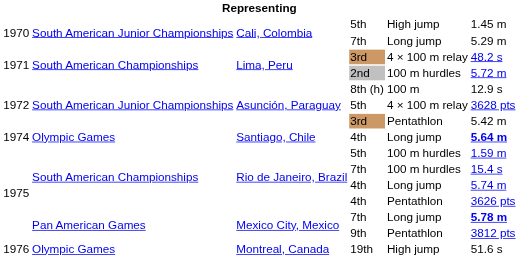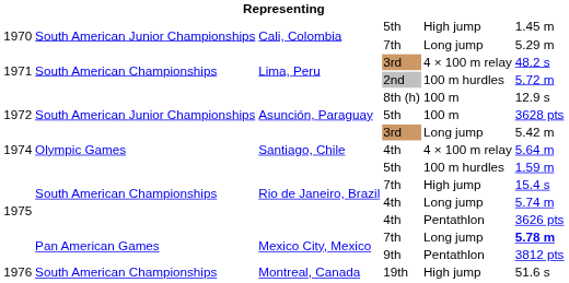 <table>
 <tr>
 <th colspan="6">Representing </th>
 </tr>
 <tr>
 <td rowspan=2>1970</td>
 <td rowspan=2><a href='#'>South American Junior Championships</a></td>
 <td rowspan=2><a href='#'>Cali, Colombia</a></td>
 <td>5th</td>
 <td>High jump</td>
 <td>1.45 m</td>
 </tr>
 <tr>
 <td>7th</td>
 <td>Long jump</td>
 <td>5.29 m</td>
 </tr>
 <tr>
 <td rowspan=2>1971</td>
 <td rowspan=2><a href='#'>South American Championships</a></td>
 <td rowspan=2><a href='#'>Lima, Peru</a></td>
 <td bgcolor=cc9966>3rd</td>
 <td>4 × 100 m relay</td>
 <td><a href='#'>48.2 s</a></td>
 </tr>
 <tr>
 <td bgcolor=silver>2nd</td>
 <td>100 m hurdles</td>
 <td><a href='#'>5.72 m</a></td>
 </tr>
 <tr>
 <td rowspan=3>1972</td>
 <td rowspan=3><a href='#'>South American Junior Championships</a></td>
 <td rowspan=3><a href='#'>Asunción, Paraguay</a></td>
 <td>8th (h)</td>
 <td>100 m</td>
 <td>12.9 s</td>
 </tr>
 <tr>
 <td>5th</td>
-<td>4 × 100 m relay</td>
+<td>100 m</td>
 <td><a href='#'>3628 pts</a></td>
 </tr>
 <tr>
 <td bgcolor=cc9966>3rd</td>
-<td>Pentathlon</td>
+<td>Long jump</td>
 <td>5.42 m</td>
 </tr>
 <tr>
 <td>1974</td>
 <td><a href='#'>Olympic Games</a></td>
 <td><a href='#'>Santiago, Chile</a></td>
 <td>4th</td>
-<td>Long jump</td>
-<td><strong><a href='#'>5.64 m</a></strong></td>
+<td>4 × 100 m relay</td>
+<td><a href='#'>5.64 m</a></td>
 </tr>
 <tr>
 <td rowspan=6>1975</td>
 <td rowspan=4><a href='#'>South American Championships</a></td>
 <td rowspan=4><a href='#'>Rio de Janeiro, Brazil</a></td>
 <td>5th</td>
 <td>100 m hurdles</td>
 <td><a href='#'>1.59 m</a></td>
 </tr>
 <tr>
 <td>7th</td>
-<td>100 m hurdles</td>
+<td>High jump</td>
 <td><a href='#'>15.4 s</a></td>
 </tr>
 <tr>
 <td>4th</td>
 <td>Long jump</td>
 <td><a href='#'>5.74 m</a></td>
 </tr>
 <tr>
 <td>4th</td>
 <td>Pentathlon</td>
 <td><a href='#'>3626 pts</a></td>
 </tr>
 <tr>
 <td rowspan=2><a href='#'>Pan American Games</a></td>
 <td rowspan=2><a href='#'>Mexico City, Mexico</a></td>
 <td>7th</td>
 <td>Long jump</td>
 <td><strong><a href='#'>5.78 m</a></strong></td>
 </tr>
 <tr>
 <td>9th</td>
 <td>Pentathlon</td>
 <td><a href='#'>3812 pts</a></td>
 </tr>
 <tr>
 <td>1976</td>
-<td><a href='#'>Olympic Games</a></td>
+<td><a href='#'>South American Championships</a></td>
 <td><a href='#'>Montreal, Canada</a></td>
 <td>19th</td>
 <td>High jump</td>
 <td>51.6 s</td>
 </tr>
 </table>
